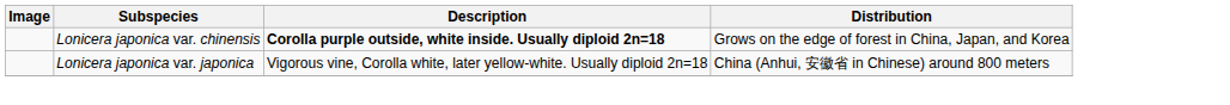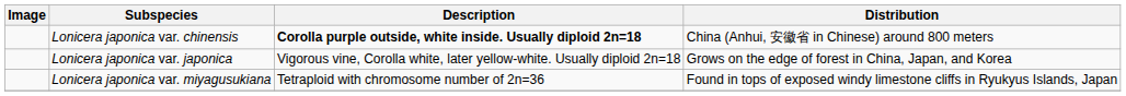 <table class="wikitable">
 <tr>
 <th>Image</th>
 <th>Subspecies</th>
 <th>Description</th>
 <th>Distribution</th>
 </tr>
 <tr>
 <td></td>
 <td><em> Lonicera japonica</em> var. <em>chinensis</em> </td>
 <td><strong>Corolla purple outside, white inside. Usually diploid 2n=18</strong></td>
-<td>Grows on the edge of forest in China, Japan, and Korea</td>
+<td>China (Anhui, 安徽省 in Chinese) around 800 meters</td>
 </tr>
 <tr>
 <td></td>
 <td><em> Lonicera japonica</em>  var. <em>japonica</em></td>
 <td>Vigorous vine, Corolla white, later yellow-white. Usually diploid 2n=18</td>
-<td>China (Anhui, 安徽省 in Chinese) around 800 meters</td>
+<td>Grows on the edge of forest in China, Japan, and Korea</td>
+</tr>
+<tr>
+<td></td>
+<td><em> Lonicera japonica</em> var. <em> miyagusukiana</em> </td>
+<td>Tetraploid with chromosome number of 2n=36</td>
+<td>Found in tops of exposed windy limestone cliffs in Ryukyus Islands, Japan</td>
 </tr>
 <tr>
 </tr>
 </table>
